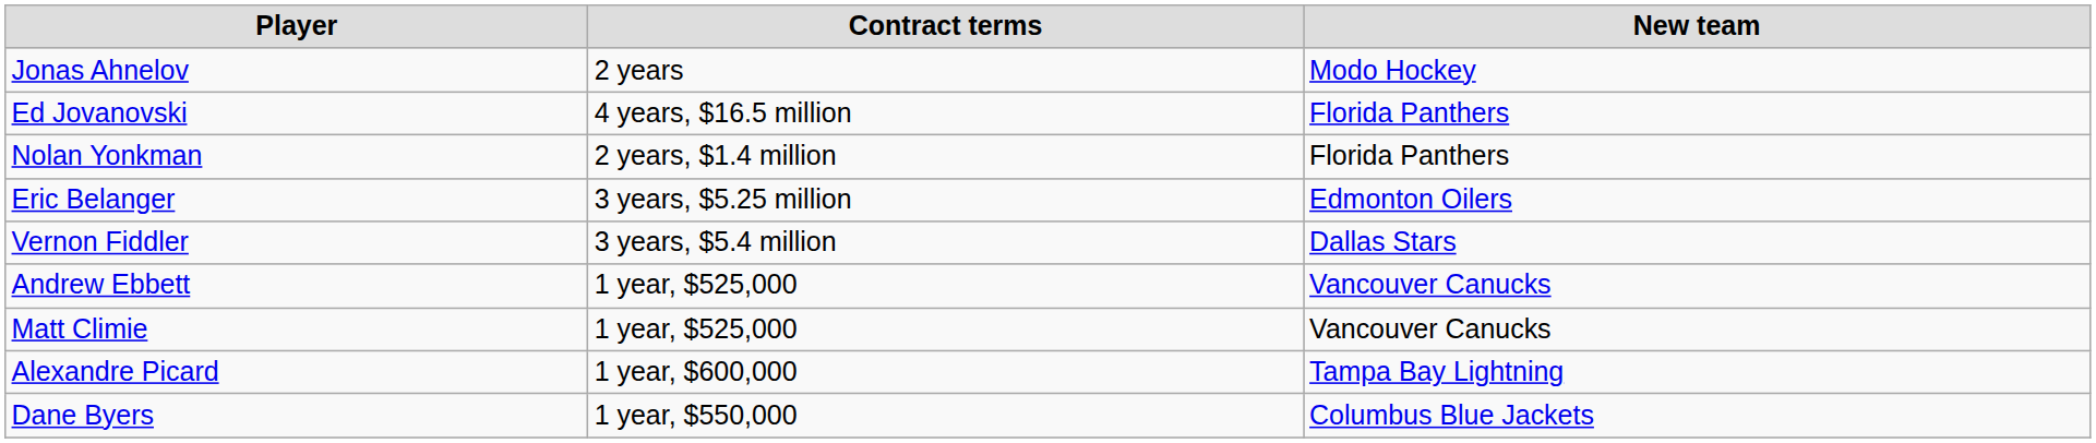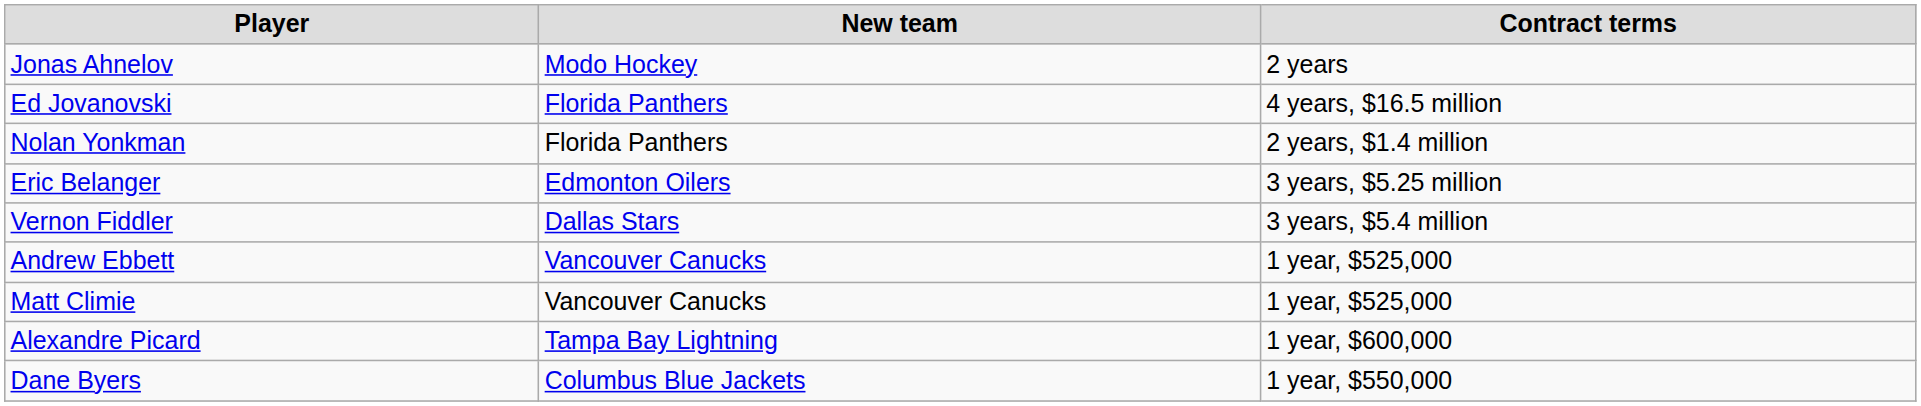 <table class="wikitable" width=97%>
 <tr align="center" bgcolor="#dddddd">
 <td><strong>Player</strong></td>
+<td><strong>New team</strong></td>
 <td><strong>Contract terms</strong></td>
-<td><strong>New team</strong></td>
 </tr>
 <tr>
 <td><a href='#'>Jonas Ahnelov</a></td>
+<td><a href='#'>Modo Hockey</a></td>
 <td>2 years</td>
-<td><a href='#'>Modo Hockey</a></td>
 </tr>
 <tr>
 <td><a href='#'>Ed Jovanovski</a></td>
+<td><a href='#'>Florida Panthers</a></td>
 <td>4 years, $16.5 million</td>
-<td><a href='#'>Florida Panthers</a></td>
 </tr>
 <tr>
 <td><a href='#'>Nolan Yonkman</a></td>
+<td>Florida Panthers</td>
 <td>2 years, $1.4 million</td>
-<td>Florida Panthers</td>
 </tr>
 <tr>
 <td><a href='#'>Eric Belanger</a></td>
+<td><a href='#'>Edmonton Oilers</a></td>
 <td>3 years, $5.25 million</td>
-<td><a href='#'>Edmonton Oilers</a></td>
 </tr>
 <tr>
 <td><a href='#'>Vernon Fiddler</a></td>
+<td><a href='#'>Dallas Stars</a></td>
 <td>3 years, $5.4 million</td>
-<td><a href='#'>Dallas Stars</a></td>
 </tr>
 <tr>
 <td><a href='#'>Andrew Ebbett</a></td>
+<td><a href='#'>Vancouver Canucks</a></td>
 <td>1 year, $525,000</td>
-<td><a href='#'>Vancouver Canucks</a></td>
 </tr>
 <tr>
 <td><a href='#'>Matt Climie</a></td>
+<td>Vancouver Canucks</td>
 <td>1 year, $525,000</td>
-<td>Vancouver Canucks</td>
 </tr>
 <tr>
 <td><a href='#'>Alexandre Picard</a></td>
+<td><a href='#'>Tampa Bay Lightning</a></td>
 <td>1 year, $600,000</td>
-<td><a href='#'>Tampa Bay Lightning</a></td>
 </tr>
 <tr>
 <td><a href='#'>Dane Byers</a></td>
+<td><a href='#'>Columbus Blue Jackets</a></td>
 <td>1 year, $550,000</td>
-<td><a href='#'>Columbus Blue Jackets</a></td>
 </tr>
 </table>
